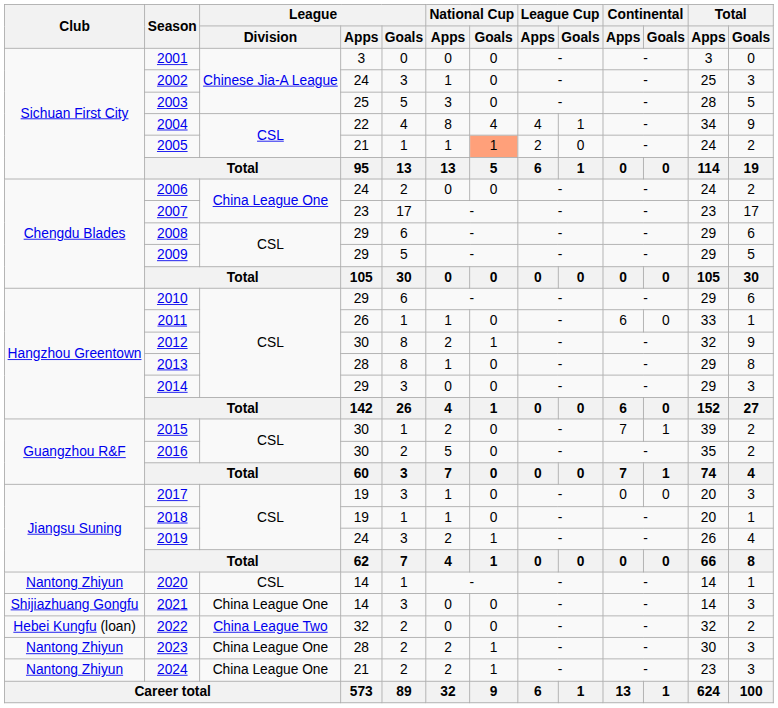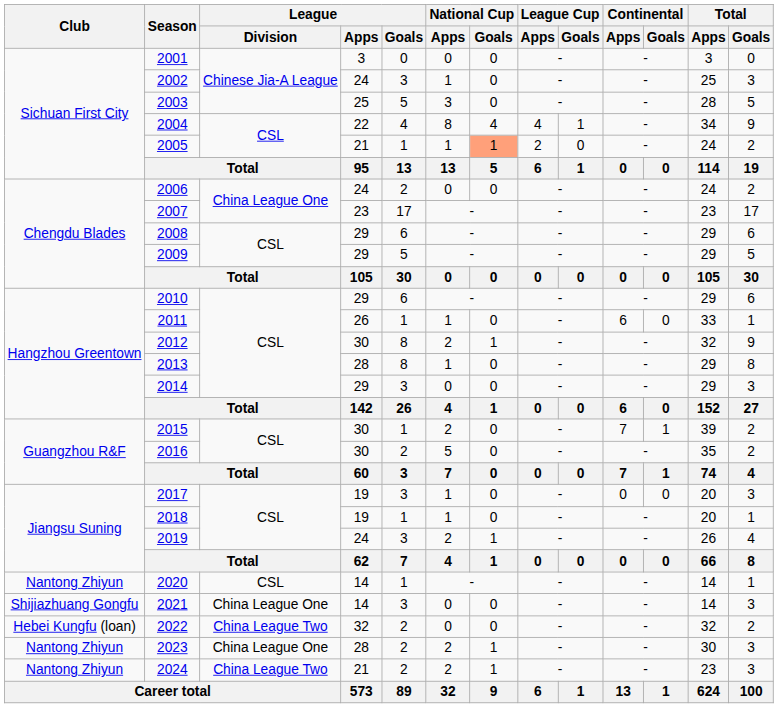 <table class="wikitable" style="text-align: center">
 <tr>
 <th rowspan="2">Club</th>
 <th rowspan="2">Season</th>
 <th colspan="3">League</th>
 <th colspan="2">National Cup</th>
 <th colspan="2">League Cup</th>
 <th colspan="2">Continental</th>
 <th colspan="2">Total</th>
 </tr>
 <tr>
 <th>Division</th>
 <th>Apps</th>
 <th>Goals</th>
 <th>Apps</th>
 <th>Goals</th>
 <th>Apps</th>
 <th>Goals</th>
 <th>Apps</th>
 <th>Goals</th>
 <th>Apps</th>
 <th>Goals</th>
 </tr>
 <tr>
 <td rowspan=6><a href='#'>Sichuan First City</a></td>
 <td><a href='#'>2001</a></td>
 <td rowspan="3"><a href='#'>Chinese Jia-A League</a></td>
 <td>3</td>
 <td>0</td>
 <td>0</td>
 <td>0</td>
 <td colspan="2">-</td>
 <td colspan="2">-</td>
 <td>3</td>
 <td>0</td>
 </tr>
 <tr>
 <td><a href='#'>2002</a></td>
 <td>24</td>
 <td>3</td>
 <td>1</td>
 <td>0</td>
 <td colspan="2">-</td>
 <td colspan="2">-</td>
 <td>25</td>
 <td>3</td>
 </tr>
 <tr>
 <td><a href='#'>2003</a></td>
 <td>25</td>
 <td>5</td>
 <td>3</td>
 <td>0</td>
 <td colspan="2">-</td>
 <td colspan="2">-</td>
 <td>28</td>
 <td>5</td>
 </tr>
 <tr>
 <td><a href='#'>2004</a></td>
 <td rowspan="2"><a href='#'>CSL</a></td>
 <td>22</td>
 <td>4</td>
 <td>8</td>
 <td>4</td>
 <td>4</td>
 <td>1</td>
 <td colspan="2">-</td>
 <td>34</td>
 <td>9</td>
 </tr>
 <tr>
 <td><a href='#'>2005</a></td>
 <td>21</td>
 <td>1</td>
 <td>1</td>
 <td style="background: lightsalmon;">1</td>
 <td>2</td>
 <td>0</td>
 <td colspan="2">-</td>
 <td>24</td>
 <td>2</td>
 </tr>
 <tr>
 <th colspan="2"><strong>Total</strong></th>
 <th>95</th>
 <th>13</th>
 <th>13</th>
 <th>5</th>
 <th>6</th>
 <th>1</th>
 <th>0</th>
 <th>0</th>
 <th>114</th>
 <th>19</th>
 </tr>
 <tr>
 <td rowspan=5><a href='#'>Chengdu Blades</a></td>
 <td><a href='#'>2006</a></td>
 <td rowspan="2"><a href='#'>China League One</a></td>
 <td>24</td>
 <td>2</td>
 <td>0</td>
 <td>0</td>
 <td colspan="2">-</td>
 <td colspan="2">-</td>
 <td>24</td>
 <td>2</td>
 </tr>
 <tr>
 <td><a href='#'>2007</a></td>
 <td>23</td>
 <td>17</td>
 <td colspan="2">-</td>
 <td colspan="2">-</td>
 <td colspan="2">-</td>
 <td>23</td>
 <td>17</td>
 </tr>
 <tr>
 <td><a href='#'>2008</a></td>
 <td rowspan=2>CSL</td>
 <td>29</td>
 <td>6</td>
 <td colspan="2">-</td>
 <td colspan="2">-</td>
 <td colspan="2">-</td>
 <td>29</td>
 <td>6</td>
 </tr>
 <tr>
 <td><a href='#'>2009</a></td>
 <td>29</td>
 <td>5</td>
 <td colspan="2">-</td>
 <td colspan="2">-</td>
 <td colspan="2">-</td>
 <td>29</td>
 <td>5</td>
 </tr>
 <tr>
 <th colspan="2"><strong>Total</strong></th>
 <th>105</th>
 <th>30</th>
 <th>0</th>
 <th>0</th>
 <th>0</th>
 <th>0</th>
 <th>0</th>
 <th>0</th>
 <th>105</th>
 <th>30</th>
 </tr>
 <tr>
 <td rowspan=6><a href='#'>Hangzhou Greentown</a></td>
 <td><a href='#'>2010</a></td>
 <td rowspan=5>CSL</td>
 <td>29</td>
 <td>6</td>
 <td colspan="2">-</td>
 <td colspan="2">-</td>
 <td colspan="2">-</td>
 <td>29</td>
 <td>6</td>
 </tr>
 <tr>
 <td><a href='#'>2011</a></td>
 <td>26</td>
 <td>1</td>
 <td>1</td>
 <td>0</td>
 <td colspan="2">-</td>
 <td>6</td>
 <td>0</td>
 <td>33</td>
 <td>1</td>
 </tr>
 <tr>
 <td><a href='#'>2012</a></td>
 <td>30</td>
 <td>8</td>
 <td>2</td>
 <td>1</td>
 <td colspan="2">-</td>
 <td colspan="2">-</td>
 <td>32</td>
 <td>9</td>
 </tr>
 <tr>
 <td><a href='#'>2013</a></td>
 <td>28</td>
 <td>8</td>
 <td>1</td>
 <td>0</td>
 <td colspan="2">-</td>
 <td colspan="2">-</td>
 <td>29</td>
 <td>8</td>
 </tr>
 <tr>
 <td><a href='#'>2014</a></td>
 <td>29</td>
 <td>3</td>
 <td>0</td>
 <td>0</td>
 <td colspan="2">-</td>
 <td colspan="2">-</td>
 <td>29</td>
 <td>3</td>
 </tr>
 <tr>
 <th colspan="2"><strong>Total</strong></th>
 <th>142</th>
 <th>26</th>
 <th>4</th>
 <th>1</th>
 <th>0</th>
 <th>0</th>
 <th>6</th>
 <th>0</th>
 <th>152</th>
 <th>27</th>
 </tr>
 <tr>
 <td rowspan=3><a href='#'>Guangzhou R&F</a></td>
 <td><a href='#'>2015</a></td>
 <td rowspan=2>CSL</td>
 <td>30</td>
 <td>1</td>
 <td>2</td>
 <td>0</td>
 <td colspan="2">-</td>
 <td>7</td>
 <td>1</td>
 <td>39</td>
 <td>2</td>
 </tr>
 <tr>
 <td><a href='#'>2016</a></td>
 <td>30</td>
 <td>2</td>
 <td>5</td>
 <td>0</td>
 <td colspan="2">-</td>
 <td colspan="2">-</td>
 <td>35</td>
 <td>2</td>
 </tr>
 <tr>
 <th colspan="2"><strong>Total</strong></th>
 <th>60</th>
 <th>3</th>
 <th>7</th>
 <th>0</th>
 <th>0</th>
 <th>0</th>
 <th>7</th>
 <th>1</th>
 <th>74</th>
 <th>4</th>
 </tr>
 <tr>
 <td rowspan=4><a href='#'>Jiangsu Suning</a></td>
 <td><a href='#'>2017</a></td>
 <td rowspan=3>CSL</td>
 <td>19</td>
 <td>3</td>
 <td>1</td>
 <td>0</td>
 <td colspan="2">-</td>
 <td>0</td>
 <td>0</td>
 <td>20</td>
 <td>3</td>
 </tr>
 <tr>
 <td><a href='#'>2018</a></td>
 <td>19</td>
 <td>1</td>
 <td>1</td>
 <td>0</td>
 <td colspan="2">-</td>
 <td colspan="2">-</td>
 <td>20</td>
 <td>1</td>
 </tr>
 <tr>
 <td><a href='#'>2019</a></td>
 <td>24</td>
 <td>3</td>
 <td>2</td>
 <td>1</td>
 <td colspan="2">-</td>
 <td colspan="2">-</td>
 <td>26</td>
 <td>4</td>
 </tr>
 <tr>
 <th colspan="2"><strong>Total</strong></th>
 <th>62</th>
 <th>7</th>
 <th>4</th>
 <th>1</th>
 <th>0</th>
 <th>0</th>
 <th>0</th>
 <th>0</th>
 <th>66</th>
 <th>8</th>
 </tr>
 <tr>
 <td><a href='#'>Nantong Zhiyun</a></td>
 <td><a href='#'>2020</a></td>
 <td>CSL</td>
 <td>14</td>
 <td>1</td>
 <td colspan="2">-</td>
 <td colspan="2">-</td>
 <td colspan="2">-</td>
 <td>14</td>
 <td>1</td>
 </tr>
 <tr>
 <td><a href='#'>Shijiazhuang Gongfu</a></td>
 <td><a href='#'>2021</a></td>
 <td>China League One</td>
 <td>14</td>
 <td>3</td>
 <td>0</td>
 <td>0</td>
 <td colspan="2">-</td>
 <td colspan="2">-</td>
 <td>14</td>
 <td>3</td>
 </tr>
 <tr>
 <td><a href='#'>Hebei Kungfu</a> (loan)</td>
 <td><a href='#'>2022</a></td>
 <td><a href='#'>China League Two</a></td>
 <td>32</td>
 <td>2</td>
 <td>0</td>
 <td>0</td>
 <td colspan="2">-</td>
 <td colspan="2">-</td>
 <td>32</td>
 <td>2</td>
 </tr>
 <tr>
 <td><a href='#'>Nantong Zhiyun</a></td>
 <td><a href='#'>2023</a></td>
 <td>China League One</td>
 <td>28</td>
 <td>2</td>
 <td>2</td>
 <td>1</td>
 <td colspan="2">-</td>
 <td colspan="2">-</td>
 <td>30</td>
 <td>3</td>
 </tr>
 <tr>
 <td><a href='#'>Nantong Zhiyun</a></td>
 <td><a href='#'>2024</a></td>
-<td>China League One</td>
+<td><a href='#'>China League Two</a></td>
 <td>21</td>
 <td>2</td>
 <td>2</td>
 <td>1</td>
 <td colspan="2">-</td>
 <td colspan="2">-</td>
 <td>23</td>
 <td>3</td>
 </tr>
 <tr>
 <th colspan=3>Career total</th>
 <th>573</th>
 <th>89</th>
 <th>32</th>
 <th>9</th>
 <th>6</th>
 <th>1</th>
 <th>13</th>
 <th>1</th>
 <th>624</th>
 <th>100</th>
 </tr>
 </table>
